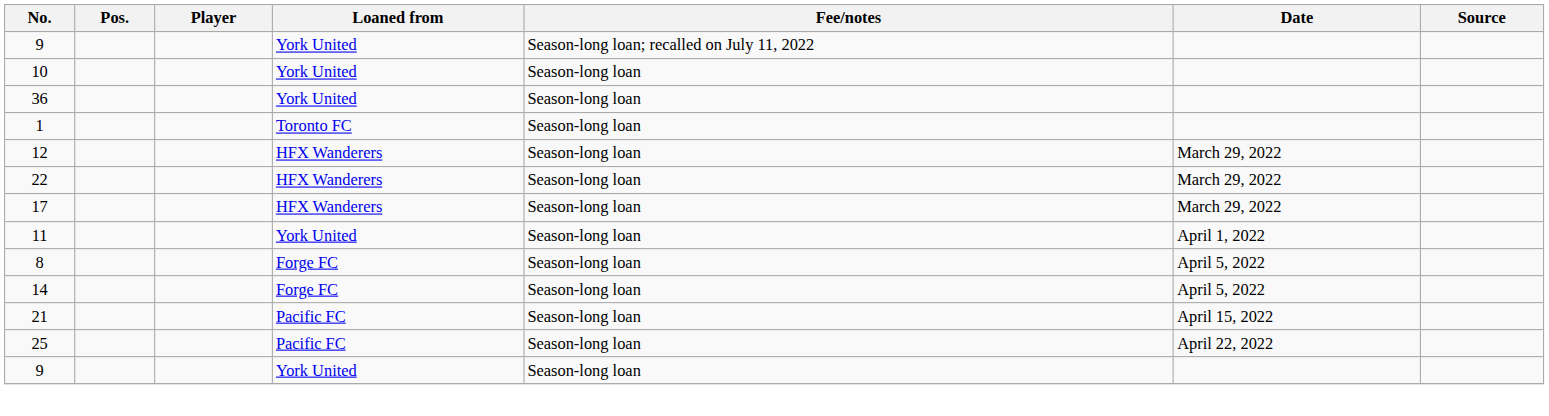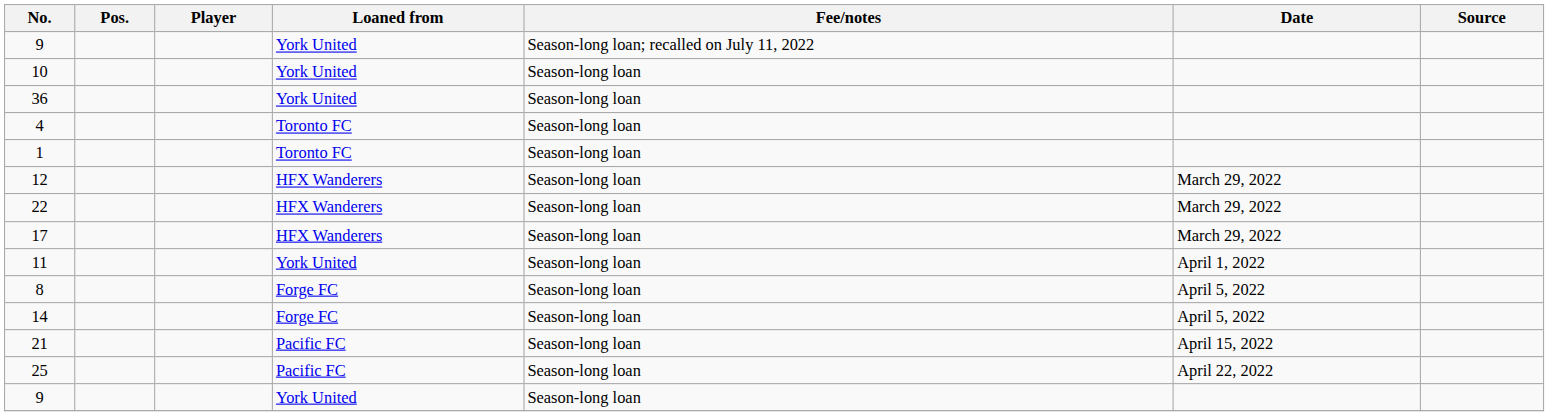 <table class="wikitable sortable" style="width:90%; text-align:center; font-size:95%; text-align:left;">
 <tr>
 <th>No.</th>
 <th>Pos.</th>
 <th>Player</th>
 <th>Loaned from</th>
 <th>Fee/notes</th>
 <th>Date</th>
 <th>Source</th>
 </tr>
 <tr>
 <td align=center>9</td>
 <td align=center></td>
 <td></td>
 <td> <a href='#'>York United</a></td>
 <td>Season-long loan; recalled on July 11, 2022</td>
 <td></td>
 <td></td>
 </tr>
 <tr>
 <td align=center>10</td>
 <td align=center></td>
 <td></td>
 <td> <a href='#'>York United</a></td>
 <td>Season-long loan</td>
 <td></td>
 <td></td>
 </tr>
 <tr>
 <td align=center>36</td>
 <td align=center></td>
 <td></td>
 <td> <a href='#'>York United</a></td>
+<td>Season-long loan</td>
+<td></td>
+<td></td>
+</tr>
+<tr>
+<td align=center>4</td>
+<td align=center></td>
+<td></td>
+<td> <a href='#'>Toronto FC</a></td>
 <td>Season-long loan</td>
 <td></td>
 <td></td>
 </tr>
 <tr>
 <td align=center>1</td>
 <td align=center></td>
 <td></td>
 <td> <a href='#'>Toronto FC</a></td>
 <td>Season-long loan</td>
 <td></td>
 <td></td>
 </tr>
 <tr>
 <td align=center>12</td>
 <td align=center></td>
 <td></td>
 <td> <a href='#'>HFX Wanderers</a></td>
 <td>Season-long loan</td>
 <td>March 29, 2022</td>
 <td></td>
 </tr>
 <tr>
 <td align=center>22</td>
 <td align=center></td>
 <td></td>
 <td> <a href='#'>HFX Wanderers</a></td>
 <td>Season-long loan</td>
 <td>March 29, 2022</td>
 <td></td>
 </tr>
 <tr>
 <td align=center>17</td>
 <td align=center></td>
 <td></td>
 <td> <a href='#'>HFX Wanderers</a></td>
 <td>Season-long loan</td>
 <td>March 29, 2022</td>
 <td></td>
 </tr>
 <tr>
 <td align=center>11</td>
 <td align=center></td>
 <td></td>
 <td> <a href='#'>York United</a></td>
 <td>Season-long loan</td>
 <td>April 1, 2022</td>
 <td></td>
 </tr>
 <tr>
 <td align=center>8</td>
 <td align=center></td>
 <td></td>
 <td> <a href='#'>Forge FC</a></td>
 <td>Season-long loan</td>
 <td>April 5, 2022</td>
 <td></td>
 </tr>
 <tr>
 <td align=center>14</td>
 <td align=center></td>
 <td></td>
 <td> <a href='#'>Forge FC</a></td>
 <td>Season-long loan</td>
 <td>April 5, 2022</td>
 <td></td>
 </tr>
 <tr>
 <td align=center>21</td>
 <td align=center></td>
 <td></td>
 <td> <a href='#'>Pacific FC</a></td>
 <td>Season-long loan</td>
 <td>April 15, 2022</td>
 <td></td>
 </tr>
 <tr>
 <td align=center>25</td>
 <td align=center></td>
 <td></td>
 <td> <a href='#'>Pacific FC</a></td>
 <td>Season-long loan</td>
 <td>April 22, 2022</td>
 <td></td>
 </tr>
 <tr>
 <td align=center>9</td>
 <td align=center></td>
 <td></td>
 <td> <a href='#'>York United</a></td>
 <td>Season-long loan</td>
 <td></td>
 <td></td>
 </tr>
 <tr>
 </tr>
 </table>
